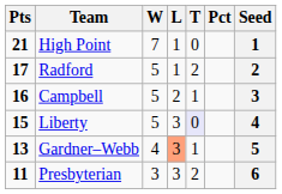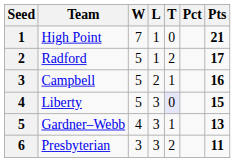 <table class=wikitable>
 <tr>
-<th>Pts</th>
+<th>Seed</th>
 <th>Team</th>
 <th>W</th>
 <th>L</th>
 <th>T</th>
 <th>Pct</th>
-<th>Seed</th>
+<th>Pts</th>
 </tr>
 <tr align=center>
-<td><strong>21</strong></td>
+<th>1</th>
 <td align=left><a href='#'>High Point</a></td>
 <td>7</td>
 <td>1</td>
 <td>0</td>
 <td></td>
-<th>1</th>
+<td><strong>21</strong></td>
 </tr>
 <tr align=center>
-<td><strong>17</strong></td>
+<th>2</th>
 <td align=left><a href='#'>Radford</a></td>
 <td>5</td>
 <td>1</td>
 <td>2</td>
 <td></td>
-<th>2</th>
+<td><strong>17</strong></td>
 </tr>
 <tr align=center>
-<td><strong>16</strong></td>
+<th>3</th>
 <td align=left><a href='#'>Campbell</a></td>
 <td>5</td>
 <td>2</td>
 <td>1</td>
 <td></td>
-<th>3</th>
+<td><strong>16</strong></td>
 </tr>
 <tr align=center>
-<td><strong>15</strong></td>
+<th>4</th>
 <td align=left><a href='#'>Liberty</a></td>
 <td>5</td>
 <td>3</td>
 <td style="background: lavender;">0</td>
 <td></td>
-<th>4</th>
+<td><strong>15</strong></td>
 </tr>
 <tr align=center>
-<td><strong>13</strong></td>
+<th>5</th>
 <td align=left><a href='#'>Gardner–Webb</a></td>
 <td>4</td>
-<td style="background: lightsalmon;">3</td>
+<td>3</td>
 <td>1</td>
 <td></td>
-<th>5</th>
+<td><strong>13</strong></td>
 </tr>
 <tr align=center>
-<td><strong>11</strong></td>
+<th>6</th>
 <td align=left><a href='#'>Presbyterian</a></td>
 <td>3</td>
 <td>3</td>
 <td>2</td>
 <td></td>
-<th>6</th>
+<td><strong>11</strong></td>
 </tr>
 </table>
